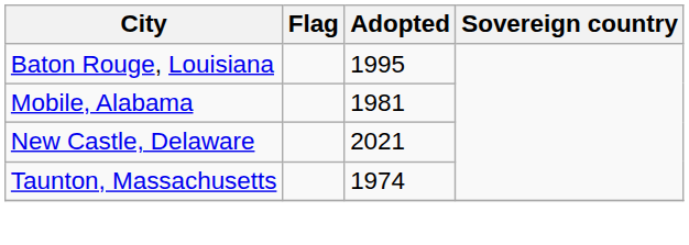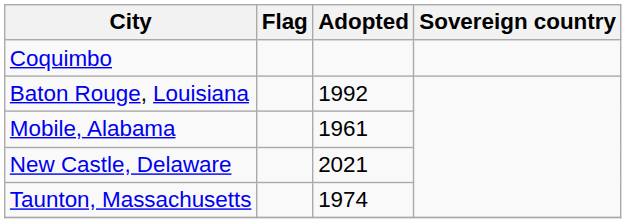 <table class="wikitable sortable">
 <tr>
 <th>City</th>
 <th>Flag</th>
 <th>Adopted</th>
 <th>Sovereign country</th>
 </tr>
 <tr>
+<td><a href='#'>Coquimbo</a></td>
+<td></td>
+<td></td>
+<td></td>
+</tr>
+<tr>
 <td><a href='#'>Baton Rouge</a>, <a href='#'>Louisiana</a></td>
 <td class="noresize"></td>
-<td>1995</td>
+<td>1992</td>
 <td rowspan="4"></td>
 </tr>
 <tr>
 <td><a href='#'>Mobile, Alabama</a></td>
 <td></td>
-<td>1981</td>
+<td>1961</td>
 </tr>
 <tr>
 <td><a href='#'>New Castle, Delaware</a></td>
 <td></td>
 <td>2021</td>
 </tr>
 <tr>
 <td><a href='#'>Taunton, Massachusetts</a></td>
 <td></td>
 <td>1974</td>
 </tr>
 <tr>
 </tr>
 </table>
